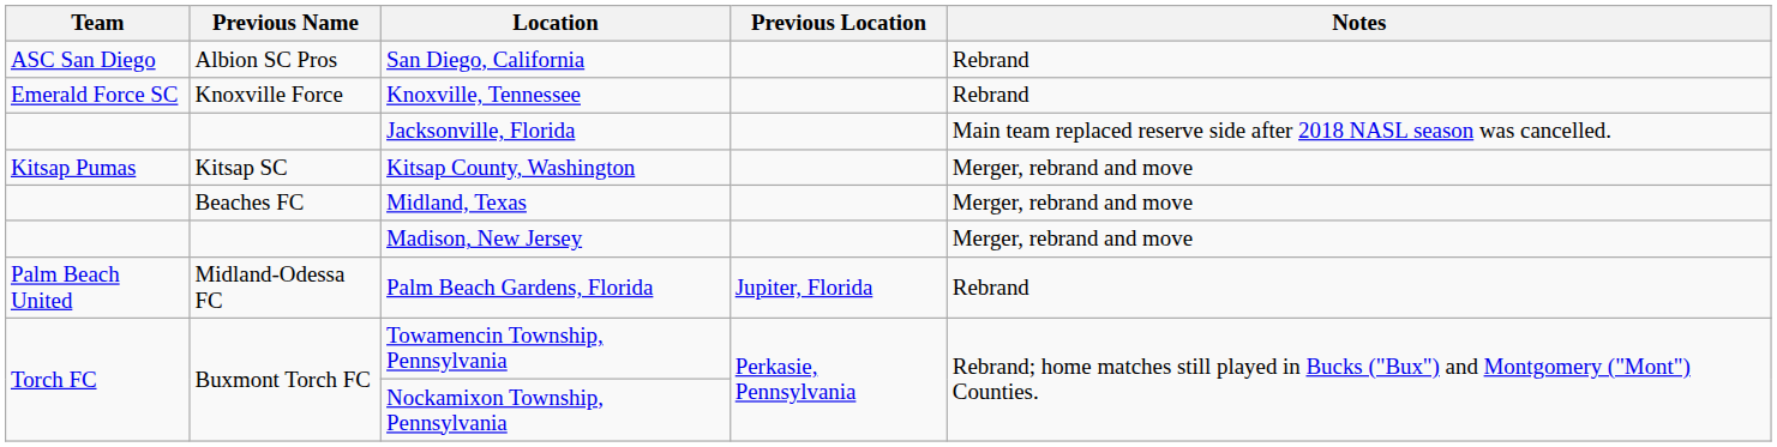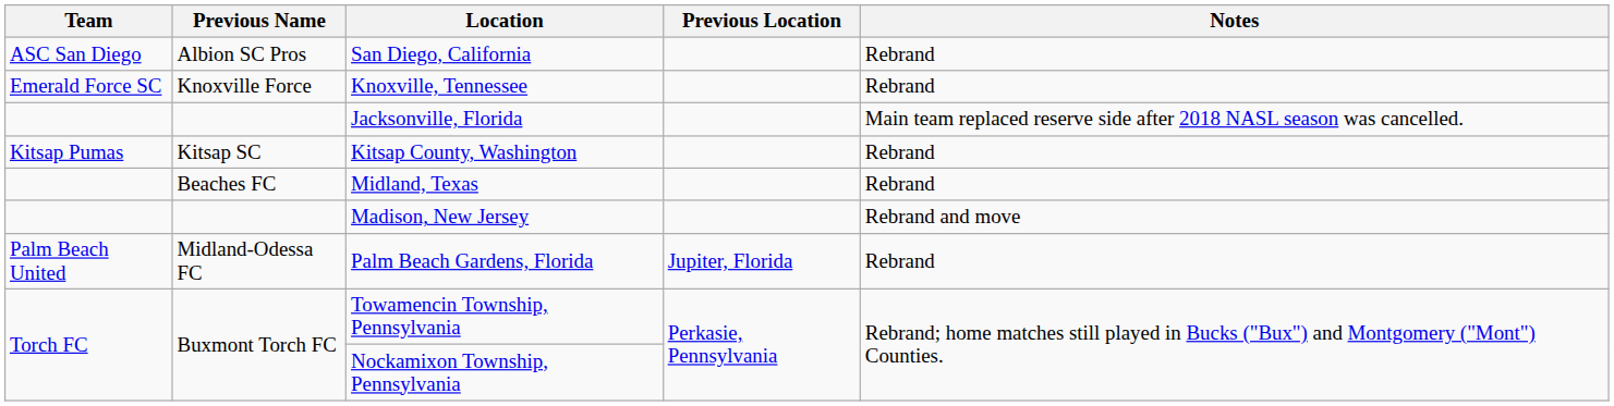 <table class="wikitable sortable">
 <tr>
 <th>Team</th>
 <th>Previous Name</th>
 <th>Location</th>
 <th>Previous Location</th>
 <th class=unsortable>Notes</th>
 </tr>
 <tr>
 <td><a href='#'>ASC San Diego</a></td>
 <td>Albion SC Pros</td>
 <td><a href='#'>San Diego, California</a></td>
 <td></td>
 <td>Rebrand</td>
 </tr>
 <tr>
 <td><a href='#'>Emerald Force SC</a></td>
 <td>Knoxville Force</td>
 <td><a href='#'>Knoxville, Tennessee</a></td>
 <td></td>
 <td>Rebrand</td>
 </tr>
 <tr>
 <td></td>
 <td></td>
 <td><a href='#'>Jacksonville, Florida</a></td>
 <td></td>
 <td>Main team replaced reserve side after <a href='#'>2018 NASL season</a> was cancelled.</td>
 </tr>
 <tr>
 <td><a href='#'>Kitsap Pumas</a></td>
 <td>Kitsap SC</td>
 <td><a href='#'>Kitsap County, Washington</a></td>
 <td></td>
-<td>Merger, rebrand and move</td>
+<td>Rebrand</td>
 </tr>
 <tr>
 <td></td>
 <td>Beaches FC</td>
 <td><a href='#'>Midland, Texas</a></td>
 <td></td>
-<td>Merger, rebrand and move</td>
+<td>Rebrand</td>
 </tr>
 <tr>
 <td></td>
 <td></td>
 <td><a href='#'>Madison, New Jersey</a></td>
 <td></td>
-<td>Merger, rebrand and move</td>
+<td>Rebrand and move</td>
 </tr>
 <tr>
 <td><a href='#'>Palm Beach United</a></td>
 <td>Midland-Odessa FC</td>
 <td><a href='#'>Palm Beach Gardens, Florida</a></td>
 <td><a href='#'>Jupiter, Florida</a></td>
 <td>Rebrand</td>
 </tr>
 <tr>
 <td rowspan=2><a href='#'>Torch FC</a></td>
 <td rowspan=2>Buxmont Torch FC</td>
 <td><a href='#'>Towamencin Township, Pennsylvania</a></td>
 <td rowspan=2><a href='#'>Perkasie, Pennsylvania</a></td>
 <td rowspan=2>Rebrand; home matches still played in <a href='#'>Bucks ("Bux")</a> and <a href='#'>Montgomery ("Mont")</a> Counties.</td>
 </tr>
 <tr>
 <td><a href='#'>Nockamixon Township, Pennsylvania</a></td>
 </tr>
 </table>
